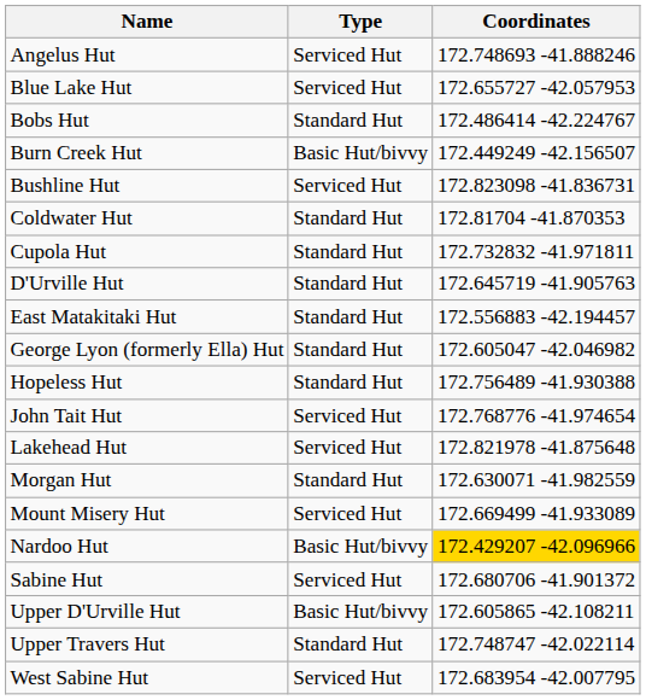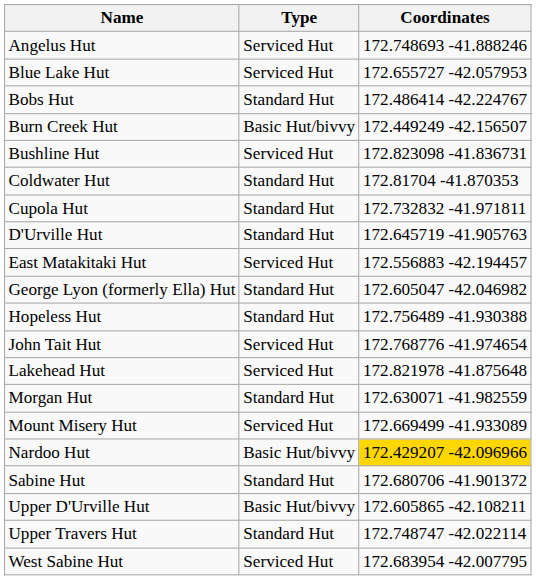 <table class="wikitable">
 <tr>
 <th>Name</th>
 <th>Type</th>
 <th>Coordinates</th>
 </tr>
 <tr>
 <td>Angelus Hut</td>
 <td>Serviced Hut</td>
 <td>172.748693 -41.888246</td>
 </tr>
 <tr>
 <td>Blue Lake Hut</td>
 <td>Serviced Hut</td>
 <td>172.655727 -42.057953</td>
 </tr>
 <tr>
 <td>Bobs Hut</td>
 <td>Standard Hut</td>
 <td>172.486414 -42.224767</td>
 </tr>
 <tr>
 <td>Burn Creek Hut</td>
 <td>Basic Hut/bivvy</td>
 <td>172.449249 -42.156507</td>
 </tr>
 <tr>
 <td>Bushline Hut</td>
 <td>Serviced Hut</td>
 <td>172.823098 -41.836731</td>
 </tr>
 <tr>
 <td>Coldwater Hut</td>
 <td>Standard Hut</td>
 <td>172.81704 -41.870353</td>
 </tr>
 <tr>
 <td>Cupola Hut</td>
 <td>Standard Hut</td>
 <td>172.732832 -41.971811</td>
 </tr>
 <tr>
 <td>D'Urville Hut</td>
 <td>Standard Hut</td>
 <td>172.645719 -41.905763</td>
 </tr>
 <tr>
 <td>East Matakitaki Hut</td>
-<td>Standard Hut</td>
+<td>Serviced Hut</td>
 <td>172.556883 -42.194457</td>
 </tr>
 <tr>
 <td>George Lyon (formerly Ella) Hut</td>
 <td>Standard Hut</td>
 <td>172.605047 -42.046982</td>
 </tr>
 <tr>
 <td>Hopeless Hut</td>
 <td>Standard Hut</td>
 <td>172.756489 -41.930388</td>
 </tr>
 <tr>
 <td>John Tait Hut</td>
 <td>Serviced Hut</td>
 <td>172.768776 -41.974654</td>
 </tr>
 <tr>
 <td>Lakehead Hut</td>
 <td>Serviced Hut</td>
 <td>172.821978 -41.875648</td>
 </tr>
 <tr>
 <td>Morgan Hut</td>
 <td>Standard Hut</td>
 <td>172.630071 -41.982559</td>
 </tr>
 <tr>
 <td>Mount Misery Hut</td>
 <td>Serviced Hut</td>
 <td>172.669499 -41.933089</td>
 </tr>
 <tr>
 <td>Nardoo Hut</td>
 <td>Basic Hut/bivvy</td>
 <td style="background: gold;">172.429207 -42.096966</td>
 </tr>
 <tr>
 <td>Sabine Hut</td>
-<td>Serviced Hut</td>
+<td>Standard Hut</td>
 <td>172.680706 -41.901372</td>
 </tr>
 <tr>
 <td>Upper D'Urville Hut</td>
 <td>Basic Hut/bivvy</td>
 <td>172.605865 -42.108211</td>
 </tr>
 <tr>
 <td>Upper Travers Hut</td>
 <td>Standard Hut</td>
 <td>172.748747 -42.022114</td>
 </tr>
 <tr>
 <td>West Sabine Hut</td>
 <td>Serviced Hut</td>
 <td>172.683954 -42.007795</td>
 </tr>
 </table>
